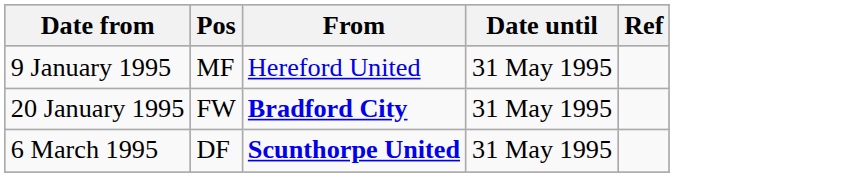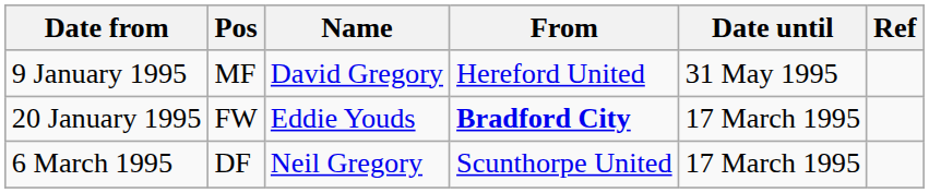 <table class="wikitable">
 <tr>
 <th>Date from</th>
 <th>Pos</th>
+<th>Name</th>
 <th>From</th>
 <th>Date until</th>
 <th>Ref</th>
 </tr>
 <tr>
 <td>9 January 1995</td>
 <td>MF</td>
+<td> <a href='#'>David Gregory</a></td>
 <td> <a href='#'>Hereford United</a></td>
 <td>31 May 1995</td>
 <td></td>
 </tr>
 <tr>
 <td>20 January 1995</td>
 <td>FW</td>
+<td> <a href='#'>Eddie Youds</a></td>
 <td><strong> <a href='#'>Bradford City</a></strong></td>
-<td>31 May 1995</td>
+<td>17 March 1995</td>
 <td></td>
 </tr>
 <tr>
 <td>6 March 1995</td>
 <td>DF</td>
-<td><strong> <a href='#'>Scunthorpe United</a></strong></td>
-<td>31 May 1995</td>
+<td> <a href='#'>Neil Gregory</a></td>
+<td> <a href='#'>Scunthorpe United</a></td>
+<td>17 March 1995</td>
 <td></td>
 </tr>
 </table>
